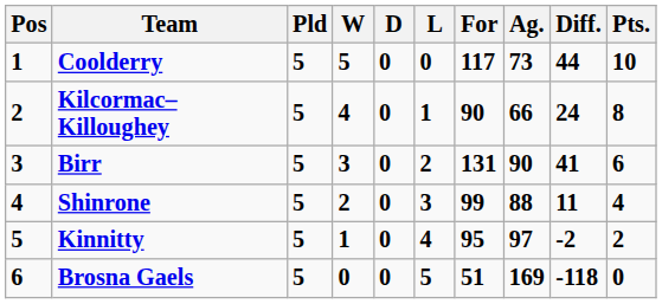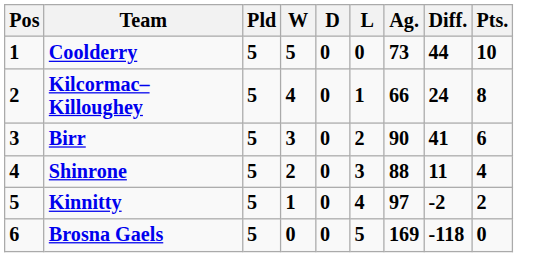 <table class="wikitable" style="text-align: centre;">
 <tr>
 <th width=20>Pos</th>
 <th width=150>Team</th>
 <th width=20>Pld</th>
 <th width=20>W</th>
 <th width=20>D</th>
 <th width=20>L</th>
-<th width=20>For</th>
 <th width=20>Ag.</th>
 <th width=20>Diff.</th>
 <th width=20>Pts.</th>
 </tr>
 <tr>
 <td><strong>1</strong></td>
 <td align=left><strong> <a href='#'>Coolderry</a> </strong></td>
 <td><strong>5</strong></td>
 <td><strong>5</strong></td>
 <td><strong>0</strong></td>
 <td><strong>0</strong></td>
-<td><strong>117</strong></td>
 <td><strong>73</strong></td>
 <td><strong>44</strong></td>
 <td><strong>10</strong></td>
 </tr>
 <tr>
 <td><strong>2</strong></td>
 <td align=left><strong> <a href='#'>Kilcormac–Killoughey</a> </strong></td>
 <td><strong>5</strong></td>
 <td><strong>4</strong></td>
 <td><strong>0</strong></td>
 <td><strong>1</strong></td>
-<td><strong>90</strong></td>
 <td><strong>66</strong></td>
 <td><strong>24</strong></td>
 <td><strong>8</strong></td>
 </tr>
 <tr>
 <td><strong>3</strong></td>
 <td align=left><strong> <a href='#'>Birr</a> </strong></td>
 <td><strong>5</strong></td>
 <td><strong>3</strong></td>
 <td><strong>0</strong></td>
 <td><strong>2</strong></td>
-<td><strong>131</strong></td>
 <td><strong>90</strong></td>
 <td><strong>41</strong></td>
 <td><strong>6</strong></td>
 </tr>
 <tr>
 <td><strong>4</strong></td>
 <td align=left><strong> <a href='#'>Shinrone</a> </strong></td>
 <td><strong>5</strong></td>
 <td><strong>2</strong></td>
 <td><strong>0</strong></td>
 <td><strong>3</strong></td>
-<td><strong>99</strong></td>
 <td><strong>88</strong></td>
 <td><strong>11</strong></td>
 <td><strong>4</strong></td>
 </tr>
 <tr>
 <td><strong>5</strong></td>
 <td align=left><strong> <a href='#'>Kinnitty</a> </strong></td>
 <td><strong>5</strong></td>
 <td><strong>1</strong></td>
 <td><strong>0</strong></td>
 <td><strong>4</strong></td>
-<td><strong>95</strong></td>
 <td><strong>97</strong></td>
 <td><strong>-2</strong></td>
 <td><strong>2</strong></td>
 </tr>
 <tr>
 <td><strong>6</strong></td>
 <td align=left><strong> <a href='#'>Brosna Gaels</a> </strong></td>
 <td><strong>5</strong></td>
 <td><strong>0</strong></td>
 <td><strong>0</strong></td>
 <td><strong>5</strong></td>
-<td><strong>51</strong></td>
 <td><strong>169</strong></td>
 <td><strong>-118</strong></td>
 <td><strong>0</strong></td>
 </tr>
 </table>
